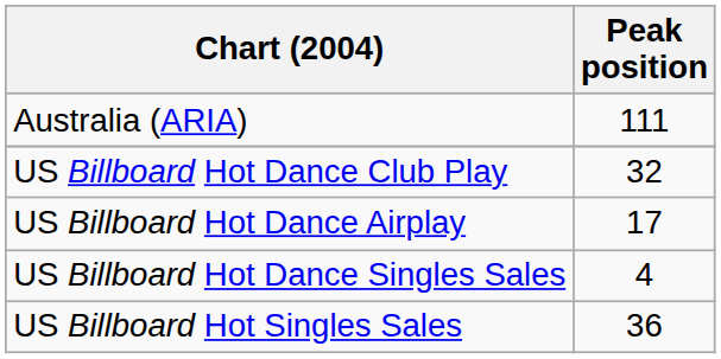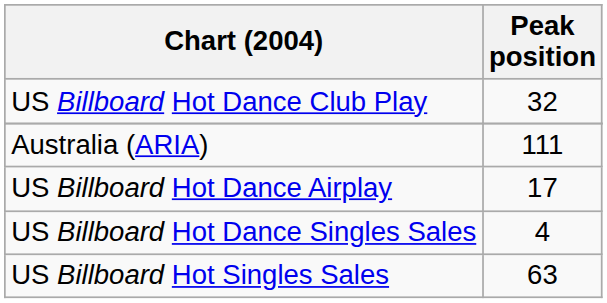 <table class="wikitable sortable">
 <tr>
 <th>Chart (2004)</th>
 <th>Peak<br>position</th>
 </tr>
 <tr>
-<td>Australia (<a href='#'>ARIA</a>)</td>
-<td align="center">111</td>
+<td>US <em><a href='#'>Billboard</a></em> <a href='#'>Hot Dance Club Play</a></td>
+<td align="center">32</td>
 </tr>
 <tr>
 </tr>
 <tr>
 </tr>
 <tr>
 </tr>
 <tr>
 </tr>
 <tr>
 </tr>
 <tr>
 </tr>
 <tr>
 </tr>
 <tr>
 </tr>
 <tr>
 </tr>
 <tr>
 </tr>
 <tr>
 </tr>
 <tr>
-<td>US <em><a href='#'>Billboard</a></em> <a href='#'>Hot Dance Club Play</a></td>
-<td align="center">32</td>
+<td>Australia (<a href='#'>ARIA</a>)</td>
+<td align="center">111</td>
 </tr>
 <tr>
 <td>US <em>Billboard</em> <a href='#'>Hot Dance Airplay</a></td>
 <td align="center">17</td>
 </tr>
 <tr>
 <td>US <em>Billboard</em> <a href='#'>Hot Dance Singles Sales</a></td>
 <td align="center">4</td>
 </tr>
 <tr>
 <td>US <em>Billboard</em> <a href='#'>Hot Singles Sales</a></td>
-<td align="center">36</td>
+<td align="center">63</td>
 </tr>
 </table>
